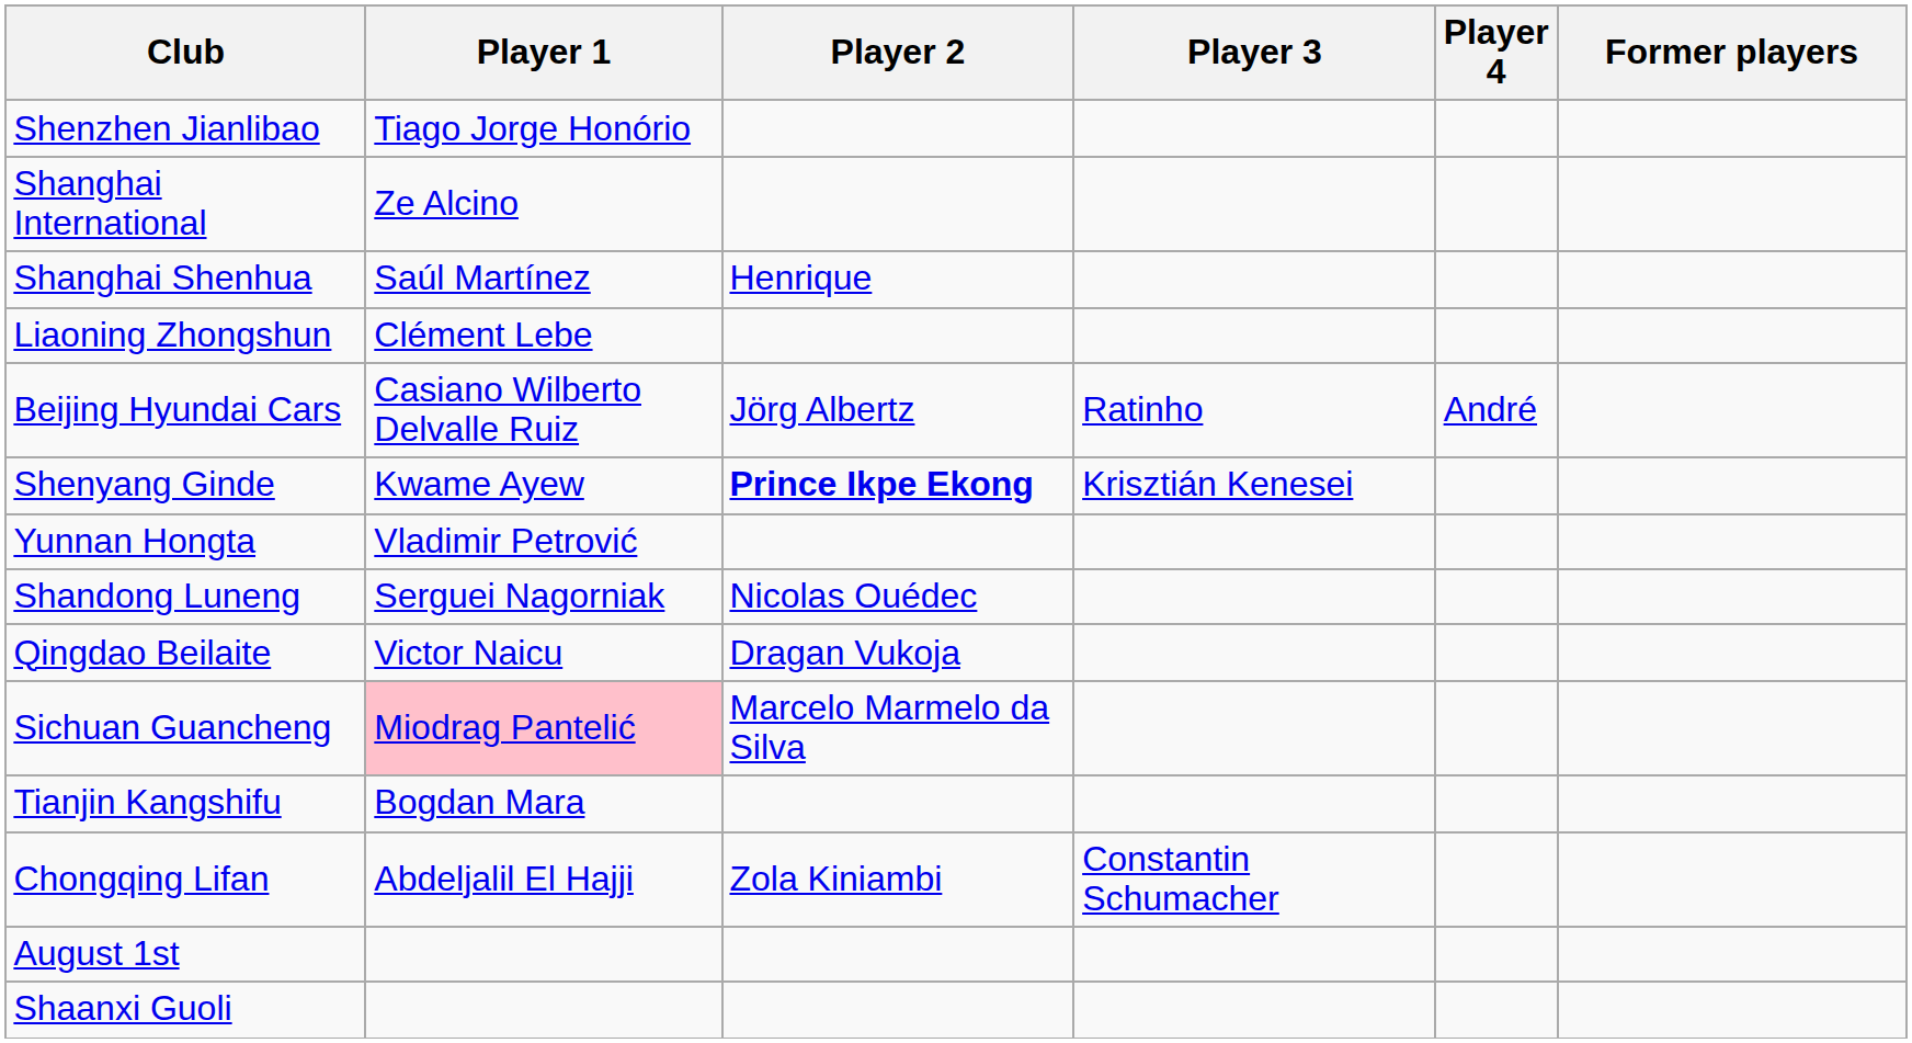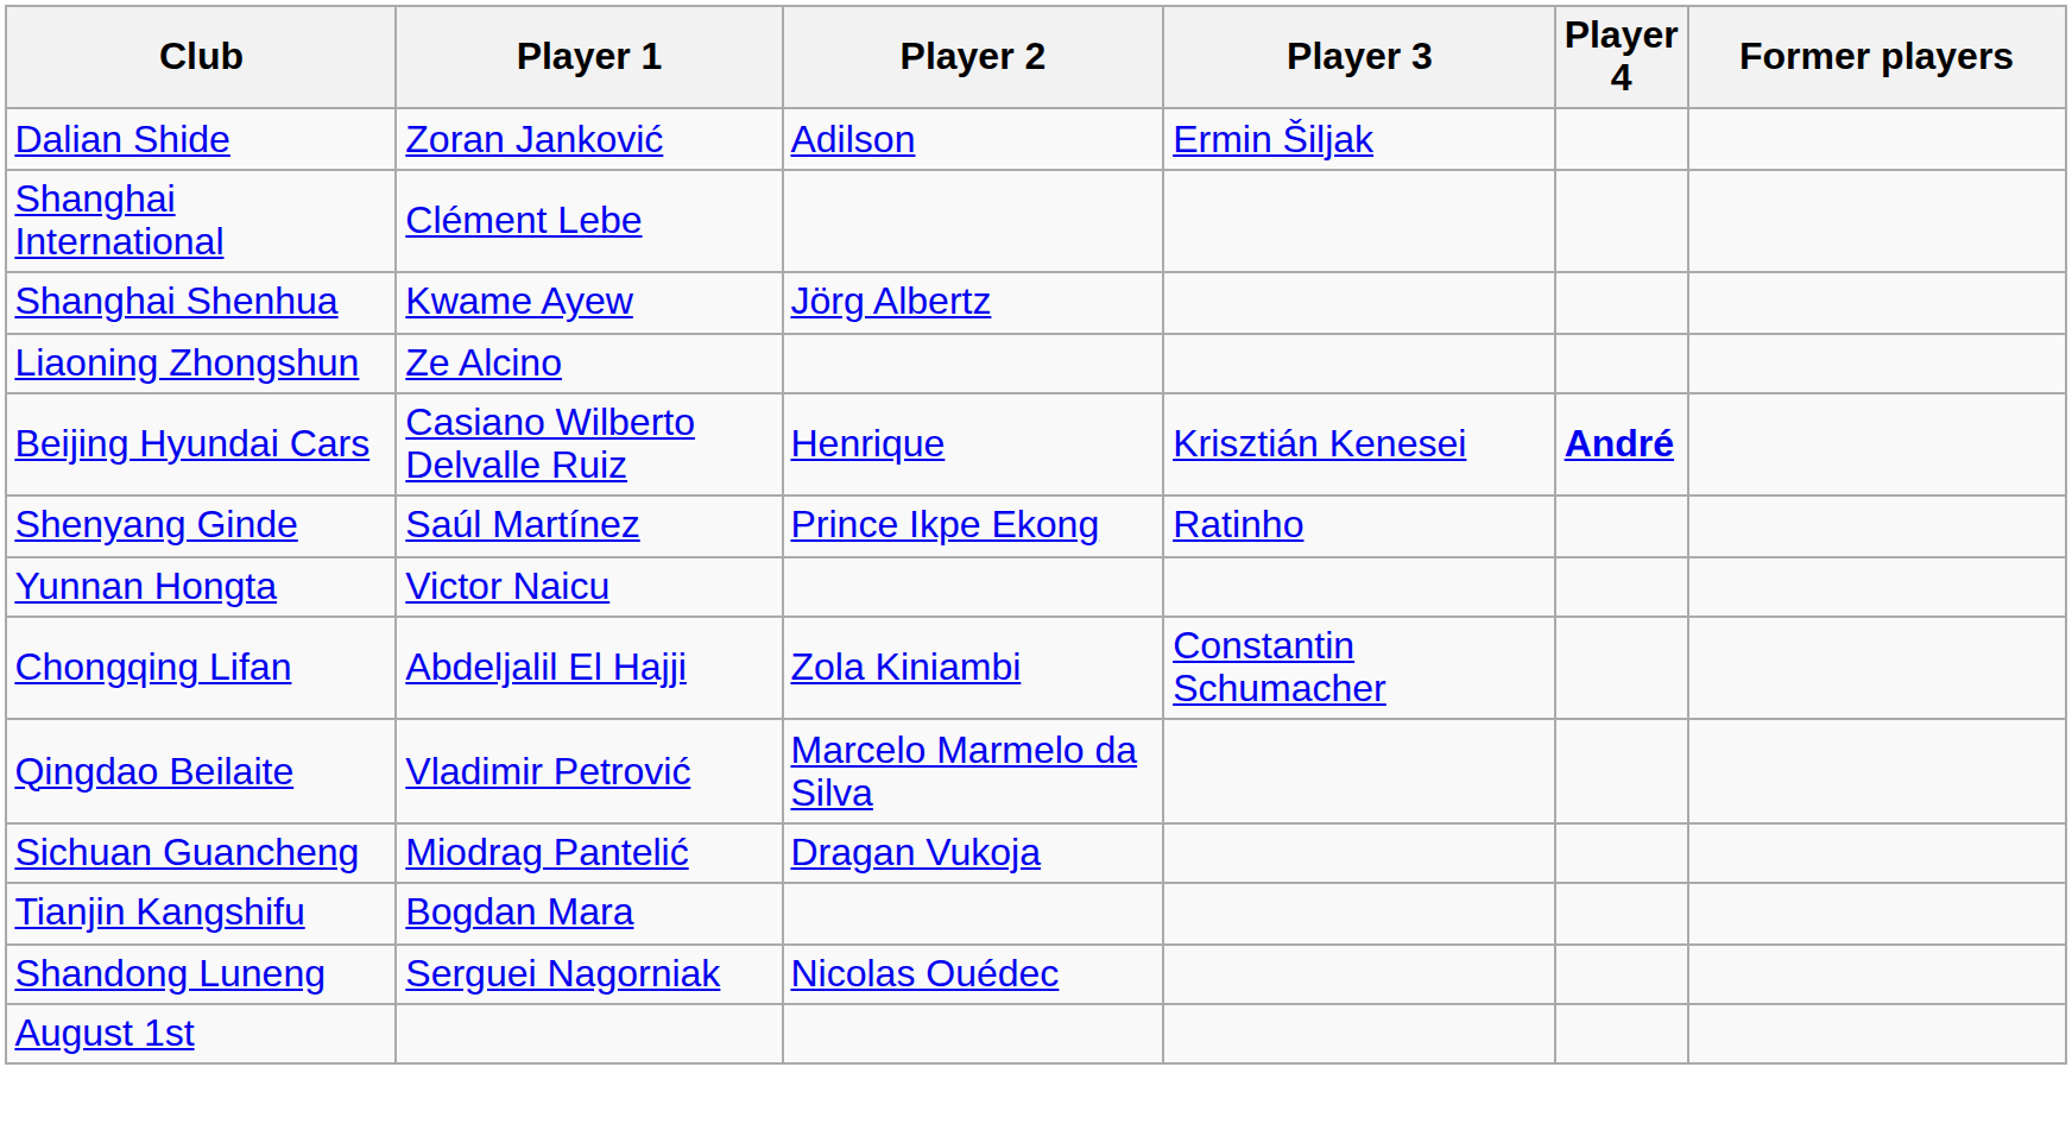 <table class="wikitable">
 <tr>
 <th width="170">Club</th>
 <th width="170">Player 1</th>
 <th width="170">Player 2</th>
 <th width="170">Player 3</th>
 <th>Player 4</th>
 <th width="170">Former players</th>
 </tr>
 <tr>
-<td><a href='#'>Shenzhen Jianlibao</a></td>
-<td> <a href='#'>Tiago Jorge Honório</a></td>
-<td></td>
-<td></td>
+<td><a href='#'>Dalian Shide</a></td>
+<td> <a href='#'>Zoran Janković</a></td>
+<td> <a href='#'>Adilson</a></td>
+<td> <a href='#'>Ermin Šiljak</a></td>
 <td></td>
 <td></td>
 </tr>
 <tr>
 <td><a href='#'>Shanghai International</a></td>
-<td> <a href='#'>Ze Alcino</a></td>
+<td> <a href='#'>Clément Lebe</a></td>
 <td></td>
 <td></td>
 <td></td>
 <td></td>
 </tr>
 <tr>
 <td><a href='#'>Shanghai Shenhua</a></td>
-<td> <a href='#'>Saúl Martínez</a></td>
-<td> <a href='#'>Henrique</a></td>
+<td> <a href='#'>Kwame Ayew</a></td>
+<td> <a href='#'>Jörg Albertz</a></td>
 <td></td>
 <td></td>
 <td></td>
 </tr>
 <tr>
 <td><a href='#'>Liaoning Zhongshun</a></td>
-<td> <a href='#'>Clément Lebe</a></td>
+<td> <a href='#'>Ze Alcino</a></td>
 <td></td>
 <td></td>
 <td></td>
 <td></td>
 </tr>
 <tr>
 <td><a href='#'>Beijing Hyundai Cars</a></td>
 <td> <a href='#'>Casiano Wilberto Delvalle Ruiz</a></td>
-<td> <a href='#'>Jörg Albertz</a></td>
-<td> <a href='#'>Ratinho</a></td>
-<td> <a href='#'>André</a></td>
+<td> <a href='#'>Henrique</a></td>
+<td> <a href='#'>Krisztián Kenesei</a></td>
+<td><strong> <a href='#'>André</a></strong></td>
 <td></td>
 </tr>
 <tr>
 <td><a href='#'>Shenyang Ginde</a></td>
-<td> <a href='#'>Kwame Ayew</a></td>
-<td><strong> <a href='#'>Prince Ikpe Ekong</a></strong></td>
-<td> <a href='#'>Krisztián Kenesei</a></td>
+<td> <a href='#'>Saúl Martínez</a></td>
+<td> <a href='#'>Prince Ikpe Ekong</a></td>
+<td> <a href='#'>Ratinho</a></td>
 <td></td>
 <td></td>
 </tr>
 <tr>
 <td><a href='#'>Yunnan Hongta</a></td>
+<td> <a href='#'>Victor Naicu</a></td>
+<td></td>
+<td></td>
+<td></td>
+<td></td>
+</tr>
+<tr>
+<td><a href='#'>Chongqing Lifan</a></td>
+<td> <a href='#'>Abdeljalil El Hajji</a></td>
+<td> <a href='#'>Zola Kiniambi</a></td>
+<td> <a href='#'>Constantin Schumacher</a></td>
+<td></td>
+<td></td>
+</tr>
+<tr>
+<td><a href='#'>Qingdao Beilaite</a></td>
 <td> <a href='#'>Vladimir Petrović</a></td>
+<td> <a href='#'>Marcelo Marmelo da Silva</a></td>
+<td></td>
+<td></td>
+<td></td>
+</tr>
+<tr>
+<td><a href='#'>Sichuan Guancheng</a></td>
+<td> <a href='#'>Miodrag Pantelić</a></td>
+<td> <a href='#'>Dragan Vukoja</a></td>
+<td></td>
+<td></td>
+<td></td>
+</tr>
+<tr>
+<td><a href='#'>Tianjin Kangshifu</a></td>
+<td> <a href='#'>Bogdan Mara</a></td>
 <td></td>
 <td></td>
 <td></td>
 <td></td>
 </tr>
 <tr>
 <td><a href='#'>Shandong Luneng</a></td>
 <td> <a href='#'>Serguei Nagorniak</a></td>
 <td> <a href='#'>Nicolas Ouédec</a></td>
 <td></td>
 <td></td>
 <td></td>
 </tr>
 <tr>
-<td><a href='#'>Qingdao Beilaite</a></td>
-<td> <a href='#'>Victor Naicu</a></td>
-<td> <a href='#'>Dragan Vukoja</a></td>
-<td></td>
-<td></td>
-<td></td>
-</tr>
-<tr>
-<td><a href='#'>Sichuan Guancheng</a></td>
-<td style="background: pink;"> <a href='#'>Miodrag Pantelić</a></td>
-<td> <a href='#'>Marcelo Marmelo da Silva</a></td>
-<td></td>
-<td></td>
-<td></td>
-</tr>
-<tr>
-<td><a href='#'>Tianjin Kangshifu</a></td>
-<td> <a href='#'>Bogdan Mara</a></td>
-<td></td>
-<td></td>
-<td></td>
-<td></td>
-</tr>
-<tr>
-<td><a href='#'>Chongqing Lifan</a></td>
-<td> <a href='#'>Abdeljalil El Hajji</a></td>
-<td> <a href='#'>Zola Kiniambi</a></td>
-<td> <a href='#'>Constantin Schumacher</a></td>
-<td></td>
-<td></td>
-</tr>
-<tr>
 <td><a href='#'>August 1st</a></td>
 <td></td>
 <td></td>
 <td></td>
 <td></td>
 <td></td>
 </tr>
-<tr>
-<td><a href='#'>Shaanxi Guoli</a></td>
-<td></td>
-<td></td>
-<td></td>
-<td></td>
-<td></td>
-</tr>
 </table>
